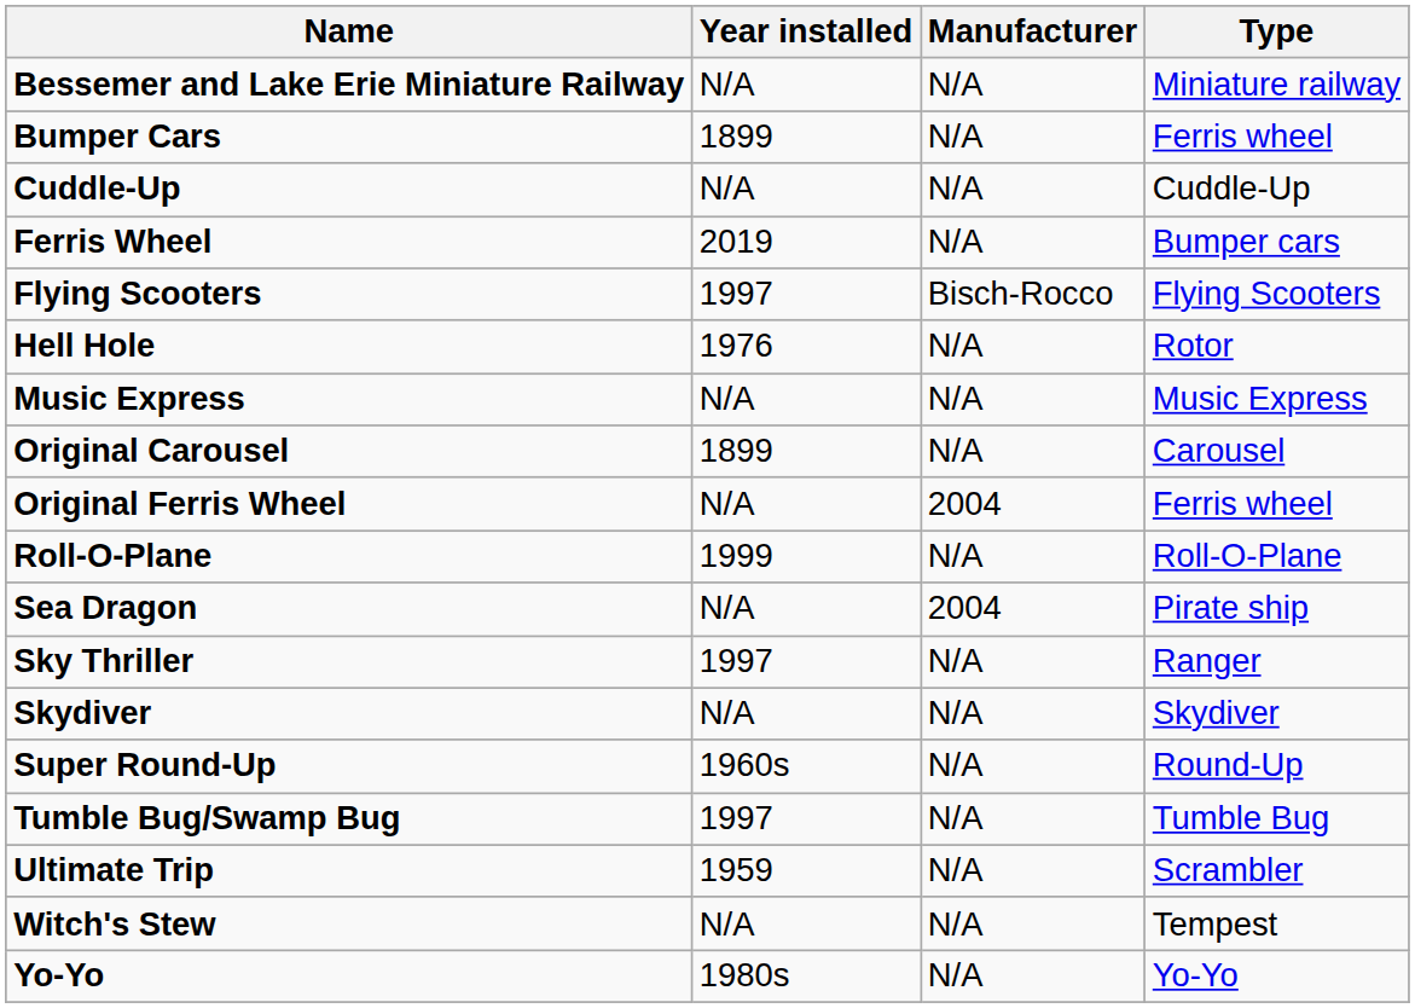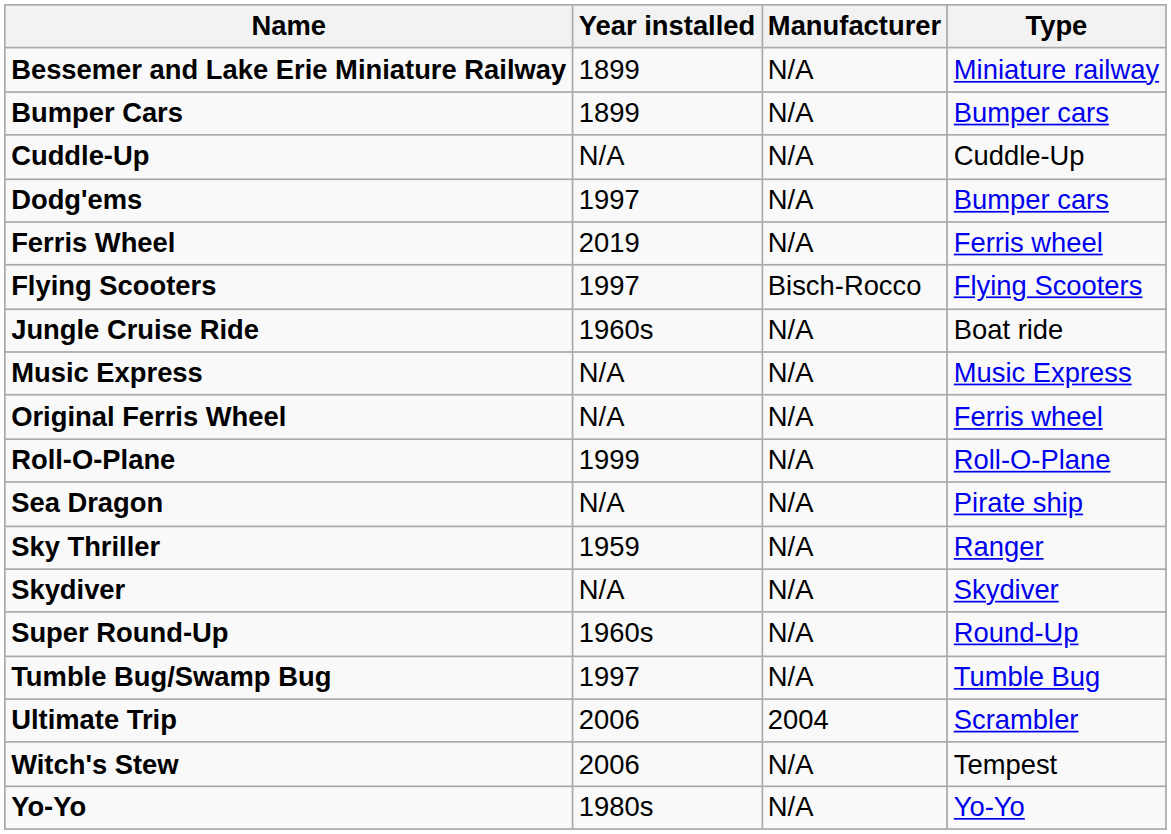 <table class="wikitable">
 <tr>
 <th>Name</th>
 <th>Year installed</th>
 <th>Manufacturer</th>
 <th>Type</th>
 </tr>
 <tr>
 <td><strong>Bessemer and Lake Erie Miniature Railway</strong></td>
-<td>N/A</td>
+<td>1899</td>
 <td>N/A</td>
 <td><a href='#'>Miniature railway</a></td>
 </tr>
 <tr>
 <td><strong>Bumper Cars</strong></td>
 <td>1899</td>
 <td>N/A</td>
-<td><a href='#'>Ferris wheel</a></td>
+<td><a href='#'>Bumper cars</a></td>
 </tr>
 <tr>
 <td><strong>Cuddle-Up</strong></td>
 <td>N/A</td>
 <td>N/A</td>
 <td>Cuddle-Up</td>
 </tr>
 <tr>
+<td><strong>Dodg'ems</strong></td>
+<td>1997</td>
+<td>N/A</td>
+<td><a href='#'>Bumper cars</a></td>
+</tr>
+<tr>
 <td><strong>Ferris Wheel</strong></td>
 <td>2019</td>
 <td>N/A</td>
-<td><a href='#'>Bumper cars</a></td>
+<td><a href='#'>Ferris wheel</a></td>
 </tr>
 <tr>
 <td><strong>Flying Scooters</strong></td>
 <td>1997</td>
 <td>Bisch-Rocco</td>
 <td><a href='#'>Flying Scooters</a></td>
 </tr>
 <tr>
-<td><strong>Hell Hole</strong></td>
-<td>1976</td>
+<td><strong>Jungle Cruise Ride</strong></td>
+<td>1960s</td>
 <td>N/A</td>
-<td><a href='#'>Rotor</a></td>
+<td>Boat ride</td>
 </tr>
 <tr>
 <td><strong>Music Express</strong></td>
 <td>N/A</td>
 <td>N/A</td>
 <td><a href='#'>Music Express</a></td>
 </tr>
 <tr>
-<td><strong>Original Carousel</strong></td>
-<td>1899</td>
-<td>N/A</td>
-<td><a href='#'>Carousel</a></td>
-</tr>
-<tr>
 <td><strong>Original Ferris Wheel</strong></td>
 <td>N/A</td>
-<td>2004</td>
+<td>N/A</td>
 <td><a href='#'>Ferris wheel</a></td>
 </tr>
 <tr>
 <td><strong>Roll-O-Plane</strong></td>
 <td>1999</td>
 <td>N/A</td>
 <td><a href='#'>Roll-O-Plane</a></td>
 </tr>
 <tr>
 <td><strong>Sea Dragon</strong></td>
 <td>N/A</td>
-<td>2004</td>
+<td>N/A</td>
 <td><a href='#'>Pirate ship</a></td>
 </tr>
 <tr>
 <td><strong>Sky Thriller</strong></td>
-<td>1997</td>
+<td>1959</td>
 <td>N/A</td>
 <td><a href='#'>Ranger</a></td>
 </tr>
 <tr>
 <td><strong>Skydiver</strong></td>
 <td>N/A</td>
 <td>N/A</td>
 <td><a href='#'>Skydiver</a></td>
 </tr>
 <tr>
 <td><strong>Super Round-Up</strong></td>
 <td>1960s</td>
 <td>N/A</td>
 <td><a href='#'>Round-Up</a></td>
 </tr>
 <tr>
 <td><strong>Tumble Bug/Swamp Bug</strong></td>
 <td>1997</td>
 <td>N/A</td>
 <td><a href='#'>Tumble Bug</a></td>
 </tr>
 <tr>
 <td><strong>Ultimate Trip</strong></td>
-<td>1959</td>
-<td>N/A</td>
+<td>2006</td>
+<td>2004</td>
 <td><a href='#'>Scrambler</a></td>
 </tr>
 <tr>
 <td><strong>Witch's Stew</strong></td>
-<td>N/A</td>
+<td>2006</td>
 <td>N/A</td>
 <td>Tempest</td>
 </tr>
 <tr>
 <td><strong>Yo-Yo</strong></td>
 <td>1980s</td>
 <td>N/A</td>
 <td><a href='#'>Yo-Yo</a></td>
 </tr>
 </table>
